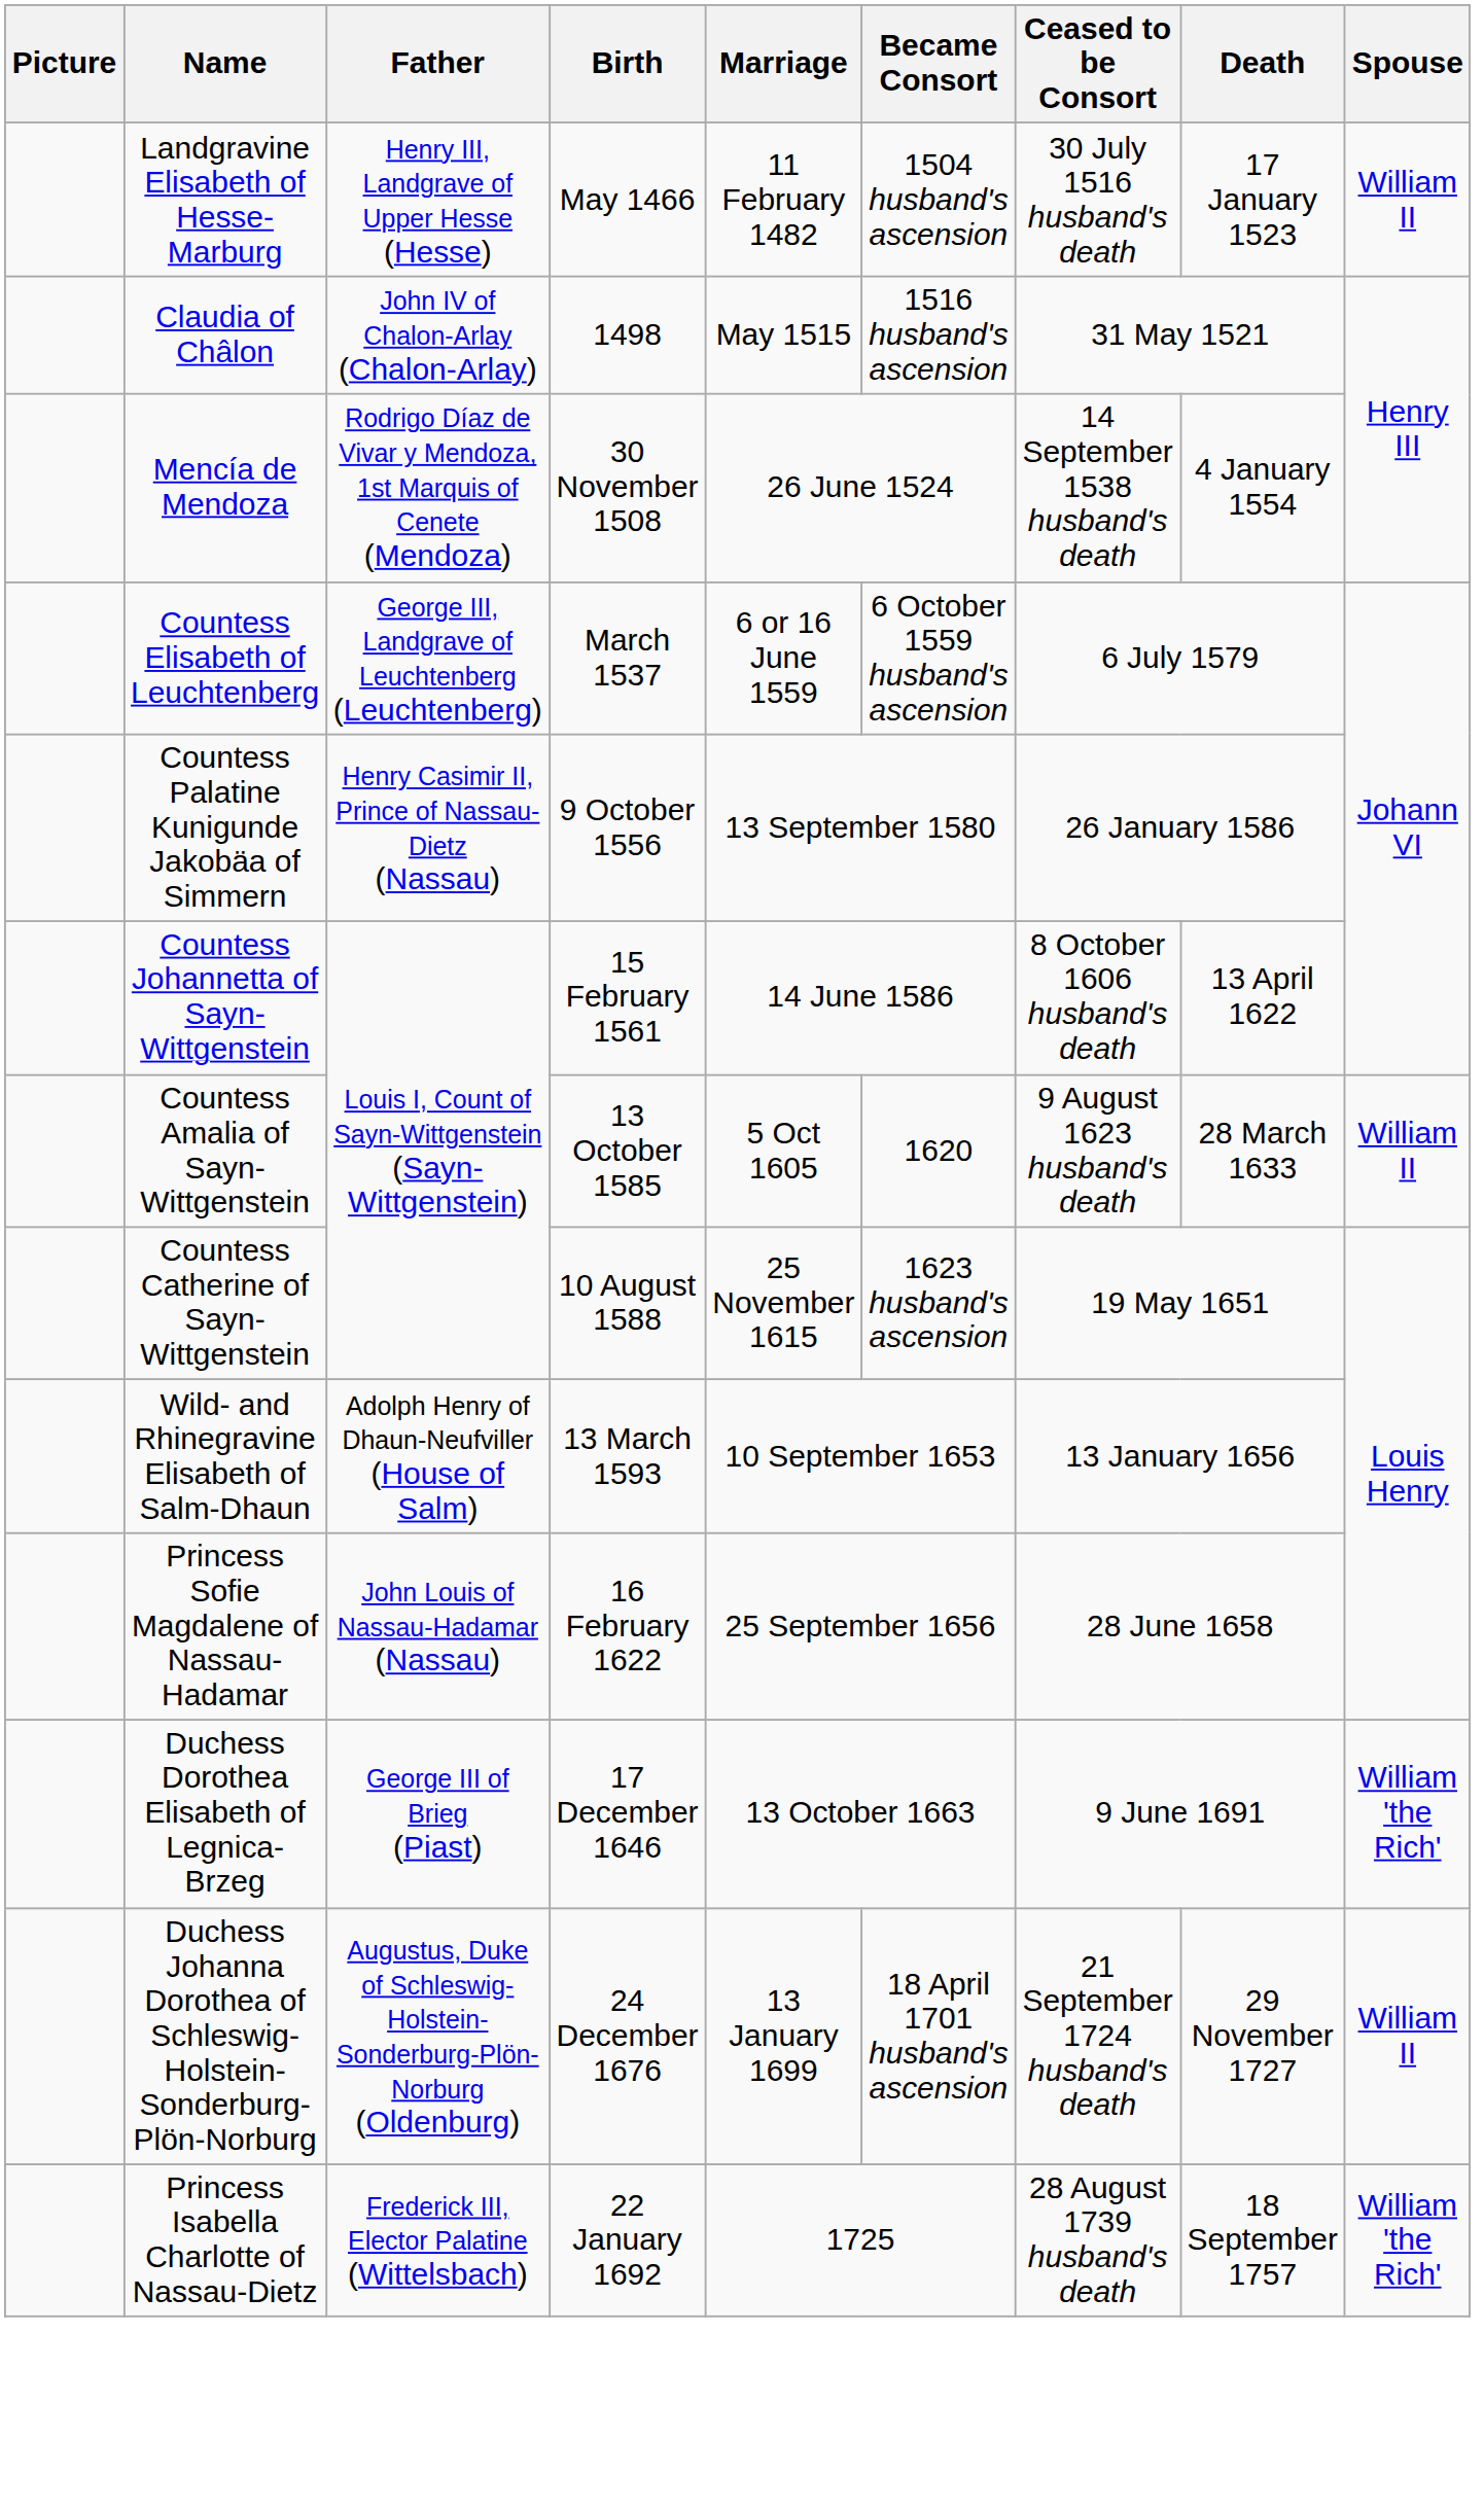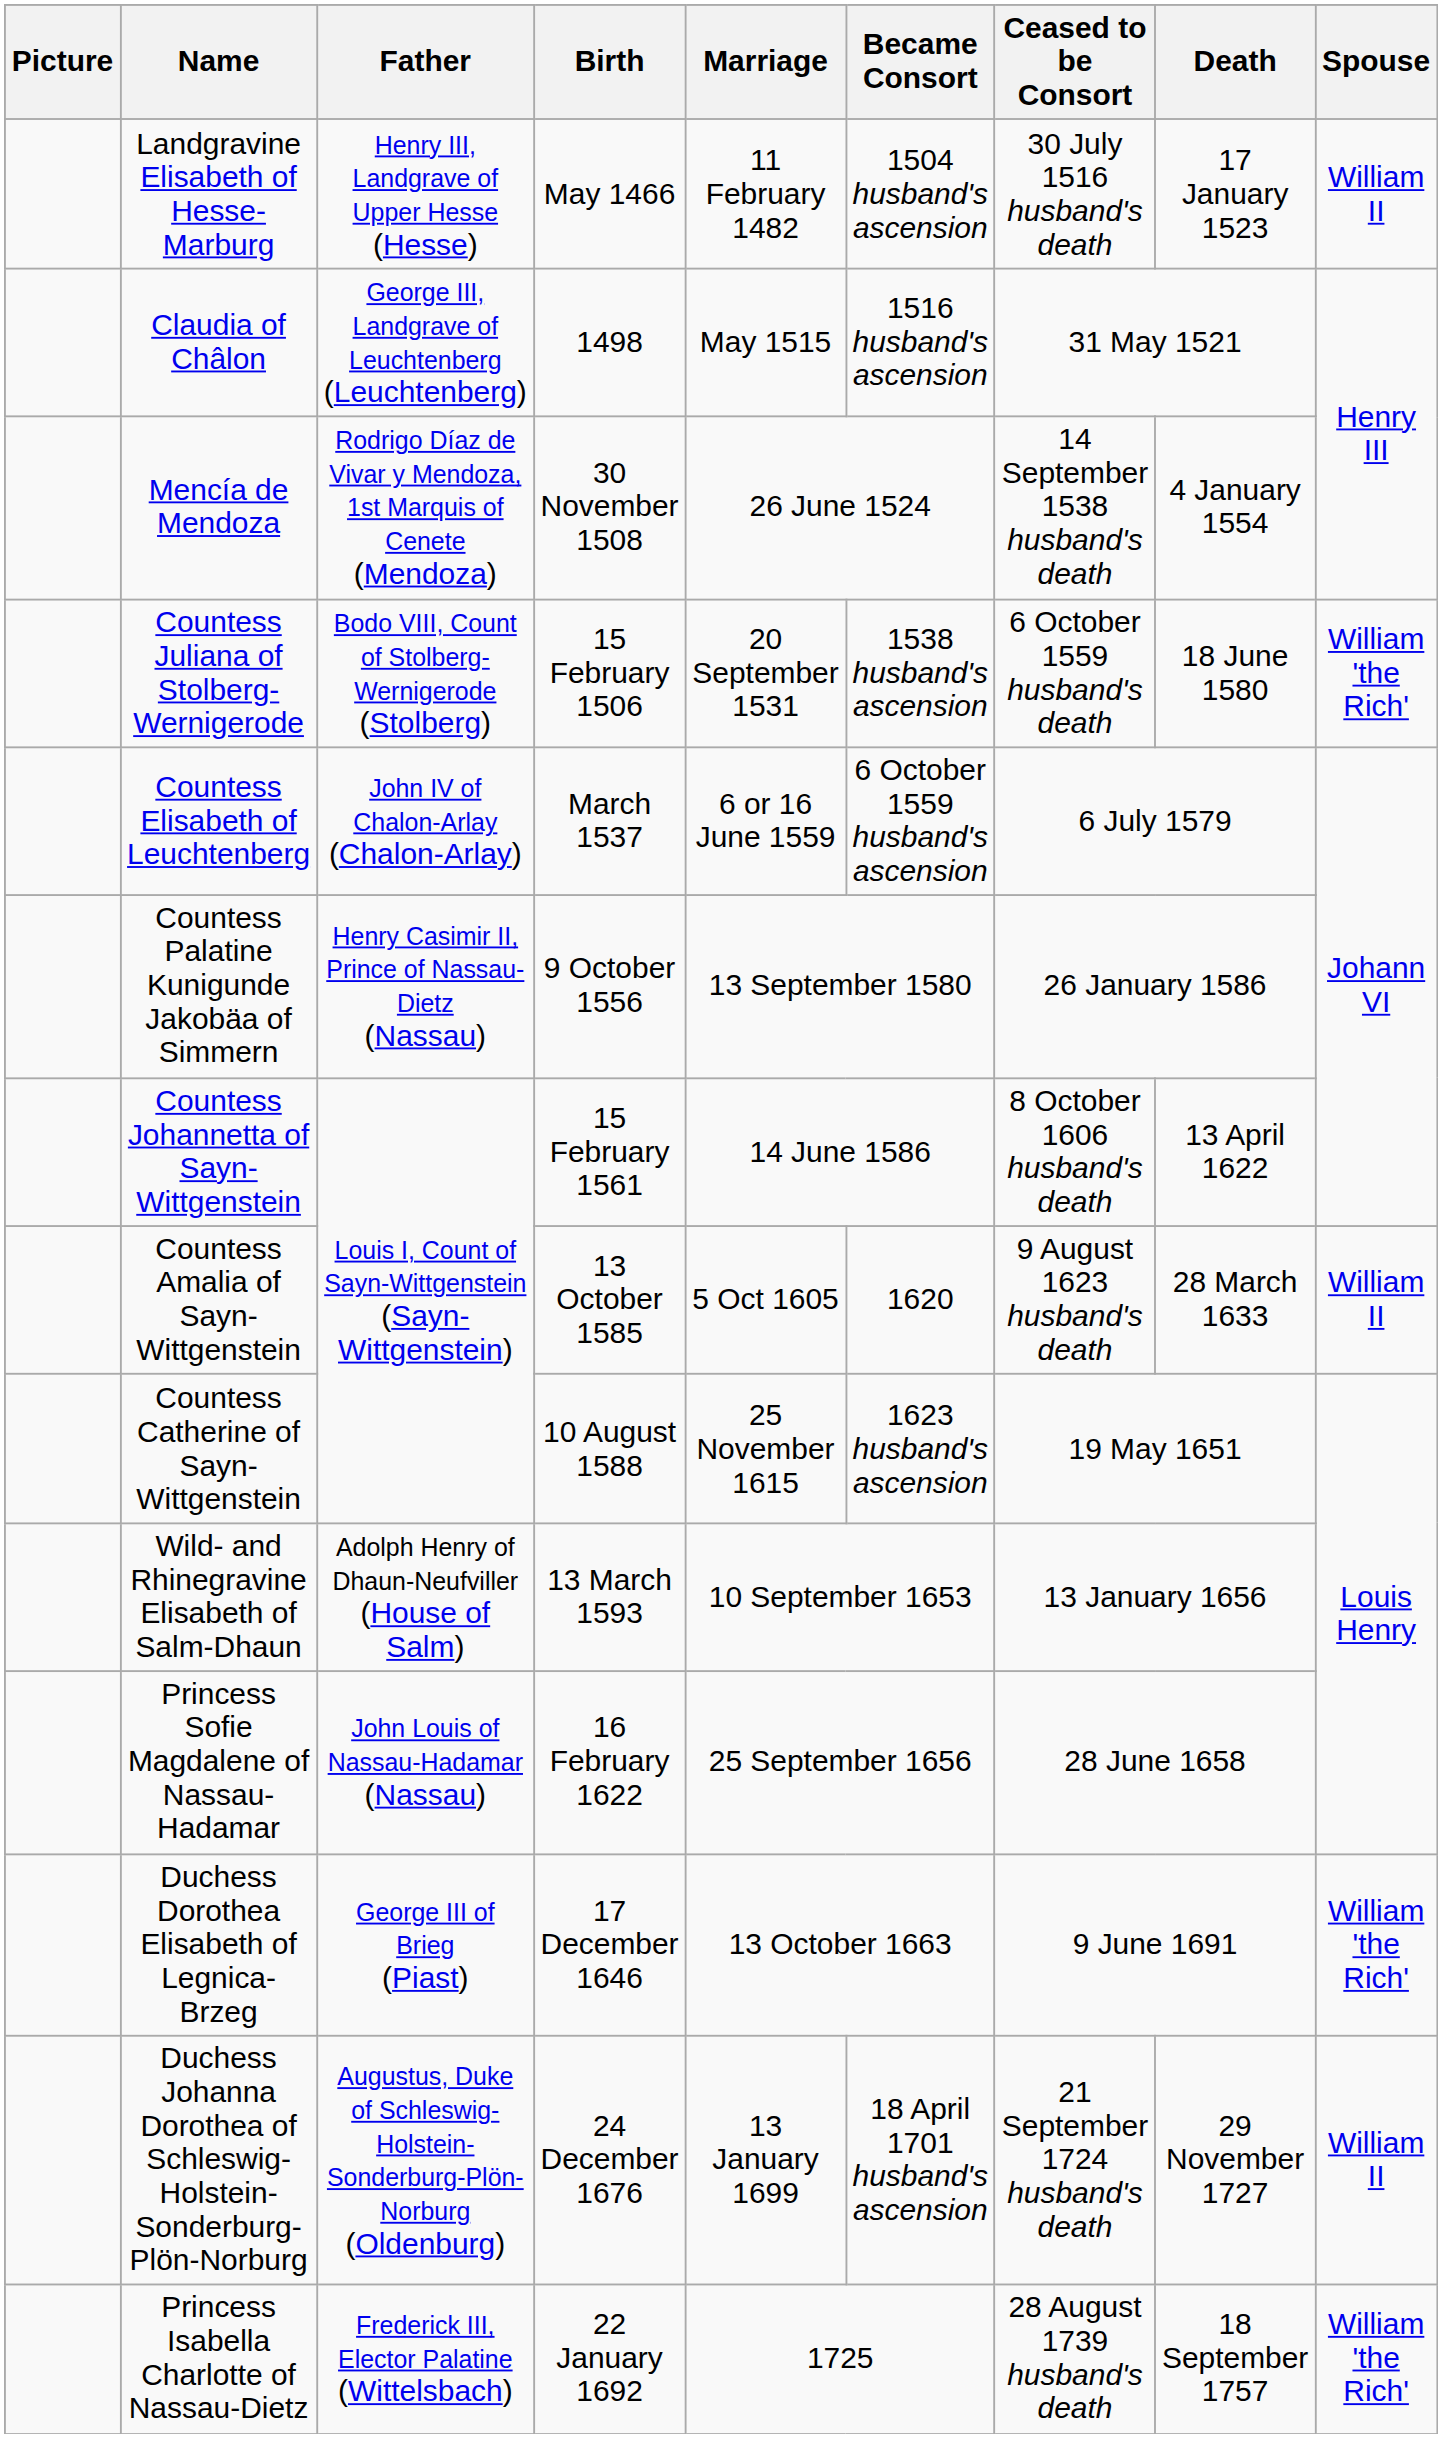 <table width=95% class="wikitable">
 <tr>
 <th width = "8%">Picture</th>
 <th width = "10%">Name</th>
 <th width = "9%">Father</th>
 <th width = "10%">Birth</th>
 <th width = "9%">Marriage</th>
 <th width = "9%">Became Consort</th>
 <th width = "9%">Ceased to be Consort</th>
 <th width = "9%">Death</th>
 <th width = "7%">Spouse</th>
 </tr>
 <tr>
 <td align="center"></td>
 <td align="center">Landgravine <a href='#'>Elisabeth of Hesse-Marburg</a></td>
 <td align="center"><small><a href='#'>Henry III, Landgrave of Upper Hesse</a></small><br>(<a href='#'>Hesse</a>)</td>
 <td align="center">May 1466</td>
 <td align="center">11 February 1482</td>
 <td align="center">1504<br><em>husband's ascension</em></td>
 <td align="center">30 July 1516<br><em>husband's death</em></td>
 <td align="center">17 January 1523</td>
 <td align="center"><a href='#'>William II</a></td>
 </tr>
 <tr>
 <td align="center"></td>
 <td align="center"><a href='#'>Claudia of Châlon</a></td>
-<td align="center"><small><a href='#'>John IV of Chalon-Arlay</a></small><br>(<a href='#'>Chalon-Arlay</a>)</td>
+<td align="center"><small><a href='#'>George III, Landgrave of Leuchtenberg</a></small><br>(<a href='#'>Leuchtenberg</a>)</td>
 <td align="center">1498</td>
 <td align="center">May 1515</td>
 <td align="center">1516<br><em>husband's ascension</em></td>
 <td align="center" colspan="2">31 May 1521</td>
 <td align="center" rowspan="2"><a href='#'>Henry III</a></td>
 </tr>
 <tr>
 <td align="center"></td>
 <td align="center"><a href='#'>Mencía de Mendoza</a></td>
 <td align="center"><small><a href='#'>Rodrigo Díaz de Vivar y Mendoza, 1st Marquis of Cenete</a></small><br>(<a href='#'>Mendoza</a>)</td>
 <td align="center">30 November 1508</td>
 <td align="center" colspan="2">26 June 1524</td>
 <td align="center">14 September 1538<br><em>husband's death</em></td>
 <td align="center">4 January 1554</td>
 </tr>
 <tr>
 <td align="center"></td>
+<td align="center"><a href='#'>Countess Juliana of Stolberg-Wernigerode</a></td>
+<td align="center"><small><a href='#'>Bodo VIII, Count of Stolberg-Wernigerode</a></small><br>(<a href='#'>Stolberg</a>)</td>
+<td align="center">15 February 1506</td>
+<td align="center">20 September 1531</td>
+<td align="center">1538<br><em>husband's ascension</em></td>
+<td align="center">6 October 1559<br><em>husband's death</em></td>
+<td align="center">18 June 1580</td>
+<td align="center"><a href='#'>William 'the Rich'</a></td>
+</tr>
+<tr>
+<td align="center"></td>
 <td align="center"><a href='#'>Countess Elisabeth of Leuchtenberg</a></td>
-<td align="center"><small><a href='#'>George III, Landgrave of Leuchtenberg</a></small><br>(<a href='#'>Leuchtenberg</a>)</td>
+<td align="center"><small><a href='#'>John IV of Chalon-Arlay</a></small><br>(<a href='#'>Chalon-Arlay</a>)</td>
 <td align="center">March 1537</td>
 <td align="center">6 or 16 June 1559</td>
 <td align="center">6 October 1559<br><em>husband's ascension</em></td>
 <td align="center" colspan="2">6 July 1579</td>
 <td align="center" rowspan="3"><a href='#'>Johann VI</a></td>
 </tr>
 <tr>
 <td align="center"></td>
 <td align="center">Countess Palatine Kunigunde Jakobäa of Simmern</td>
 <td align="center"><small><a href='#'>Henry Casimir II, Prince of Nassau-Dietz</a></small><br>(<a href='#'>Nassau</a>)</td>
 <td align="center">9 October 1556</td>
 <td align="center" colspan="2">13 September 1580</td>
 <td align="center" colspan="2">26 January 1586</td>
 </tr>
 <tr>
 <td align="center"></td>
 <td align="center"><a href='#'>Countess Johannetta of Sayn-Wittgenstein</a></td>
 <td align="center" rowspan="3"><small><a href='#'>Louis I, Count of Sayn-Wittgenstein</a></small><br>(<a href='#'>Sayn-Wittgenstein</a>)</td>
 <td align="center">15 February 1561</td>
 <td align="center" colspan="2">14 June 1586</td>
 <td align="center">8 October 1606<br><em>husband's death</em></td>
 <td align="center">13 April 1622</td>
 </tr>
 <tr>
 <td align="center"></td>
 <td align="center">Countess Amalia of Sayn-Wittgenstein</td>
 <td align="center">13 October 1585</td>
 <td align="center">5 Oct 1605</td>
 <td align="center">1620</td>
 <td align="center">9 August 1623<br><em>husband's death</em></td>
 <td align="center">28 March 1633</td>
 <td align="center"><a href='#'>William II</a></td>
 </tr>
 <tr>
 <td align="center"></td>
 <td align="center">Countess Catherine of Sayn-Wittgenstein</td>
 <td align="center">10 August 1588</td>
 <td align="center">25 November 1615</td>
 <td align="center">1623<br><em>husband's ascension</em></td>
 <td align="center" colspan="2">19 May 1651</td>
 <td align="center" rowspan="3"><a href='#'>Louis Henry</a></td>
 </tr>
 <tr>
 <td align="center"></td>
 <td align="center">Wild- and Rhinegravine Elisabeth of Salm-Dhaun</td>
 <td align="center"><small>Adolph Henry of Dhaun-Neufviller</small><br>(<a href='#'>House of Salm</a>)</td>
 <td align="center">13 March 1593</td>
 <td align="center" colspan="2">10 September 1653</td>
 <td align="center" colspan="2">13 January 1656</td>
 </tr>
 <tr>
 <td align="center"></td>
 <td align="center">Princess Sofie Magdalene of Nassau-Hadamar</td>
 <td align="center"><small><a href='#'>John Louis of Nassau-Hadamar</a></small><br>(<a href='#'>Nassau</a>)</td>
 <td align="center">16 February 1622</td>
 <td align="center" colspan="2">25 September 1656</td>
 <td align="center" colspan="2">28 June 1658</td>
 </tr>
 <tr>
 <td align="center"></td>
 <td align="center">Duchess Dorothea Elisabeth of Legnica-Brzeg</td>
 <td align="center"><small><a href='#'>George III of Brieg</a></small><br>(<a href='#'>Piast</a>)</td>
 <td align="center">17 December 1646</td>
 <td align="center" colspan="2">13 October 1663</td>
 <td align="center" colspan="2">9 June 1691</td>
 <td align="center"><a href='#'>William 'the Rich'</a></td>
 </tr>
 <tr>
 <td align="center"></td>
 <td align="center">Duchess Johanna Dorothea of Schleswig-Holstein-Sonderburg-Plön-Norburg</td>
 <td align="center"><small><a href='#'>Augustus, Duke of Schleswig-Holstein-Sonderburg-Plön-Norburg</a></small><br>(<a href='#'>Oldenburg</a>)</td>
 <td align="center">24 December 1676</td>
 <td align="center">13 January 1699</td>
 <td align="center">18 April 1701<br><em>husband's ascension</em></td>
 <td align="center">21 September 1724<br><em>husband's death</em></td>
 <td align="center">29 November 1727</td>
 <td align="center"><a href='#'>William II</a></td>
 </tr>
 <tr>
 <td align="center"></td>
 <td align="center">Princess Isabella Charlotte of Nassau-Dietz</td>
 <td align="center"><small><a href='#'>Frederick III, Elector Palatine</a></small><br>(<a href='#'>Wittelsbach</a>)</td>
 <td align="center">22 January 1692</td>
 <td align="center" colspan="2">1725</td>
 <td align="center">28 August 1739<br><em>husband's death</em></td>
 <td align="center">18 September 1757</td>
 <td align="center"><a href='#'>William 'the Rich'</a></td>
 </tr>
 </table>
